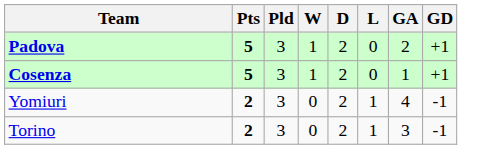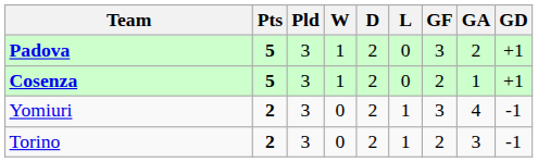 <table class="wikitable" style="text-align:center;">
 <tr>
 <th width=200>Team</th>
 <th width=20>Pts</th>
 <th width=20>Pld</th>
 <th width=20>W</th>
 <th width=20>D</th>
 <th width=20>L</th>
+<th width=20>GF</th>
 <th width=20>GA</th>
 <th width=20>GD</th>
 </tr>
 <tr style="background:#ccffcc">
 <td style="text-align:left"><strong> <a href='#'>Padova</a></strong></td>
 <td><strong>5</strong></td>
 <td>3</td>
 <td>1</td>
 <td>2</td>
 <td>0</td>
+<td>3</td>
 <td>2</td>
 <td>+1</td>
 </tr>
 <tr style="background:#ccffcc">
 <td style="text-align:left"><strong> <a href='#'>Cosenza</a></strong></td>
 <td><strong>5</strong></td>
 <td>3</td>
 <td>1</td>
 <td>2</td>
 <td>0</td>
+<td>2</td>
 <td>1</td>
 <td>+1</td>
 </tr>
 <tr>
 <td style="text-align:left"> <a href='#'>Yomiuri</a></td>
 <td><strong>2</strong></td>
 <td>3</td>
 <td>0</td>
 <td>2</td>
 <td>1</td>
+<td>3</td>
 <td>4</td>
 <td>-1</td>
 </tr>
 <tr>
 <td style="text-align:left"> <a href='#'>Torino</a></td>
 <td><strong>2</strong></td>
 <td>3</td>
 <td>0</td>
 <td>2</td>
 <td>1</td>
+<td>2</td>
 <td>3</td>
 <td>-1</td>
 </tr>
 </table>
